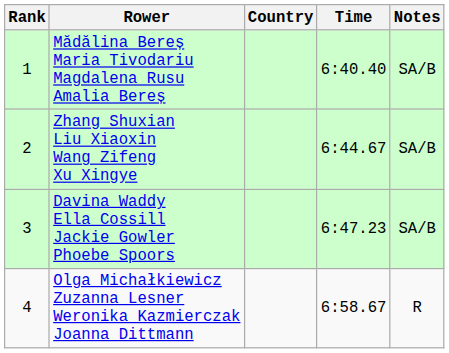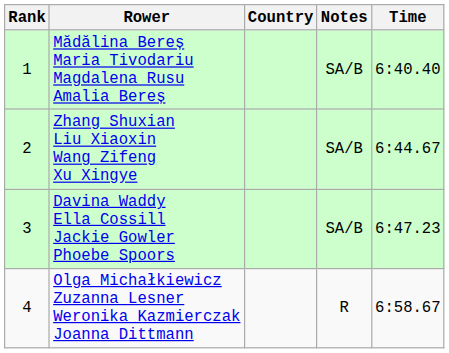 <table class="wikitable" style="text-align:center">
 <tr>
 <th>Rank</th>
 <th>Rower</th>
 <th>Country</th>
+<th>Notes</th>
 <th>Time</th>
-<th>Notes</th>
 </tr>
 <tr bgcolor=ccffcc>
 <td>1</td>
 <td align="left"><a href='#'>Mădălina Bereș</a><br><a href='#'>Maria Tivodariu</a><br><a href='#'>Magdalena Rusu</a><br><a href='#'>Amalia Bereș</a></td>
 <td align="left"></td>
+<td>SA/B</td>
 <td>6:40.40</td>
-<td>SA/B</td>
 </tr>
 <tr bgcolor=ccffcc>
 <td>2</td>
 <td align="left"><a href='#'>Zhang Shuxian</a><br><a href='#'>Liu Xiaoxin</a><br><a href='#'>Wang Zifeng</a><br><a href='#'>Xu Xingye</a></td>
 <td align="left"></td>
+<td>SA/B</td>
 <td>6:44.67</td>
-<td>SA/B</td>
 </tr>
 <tr bgcolor=ccffcc>
 <td>3</td>
 <td align="left"><a href='#'>Davina Waddy</a><br><a href='#'>Ella Cossill</a><br><a href='#'>Jackie Gowler</a><br><a href='#'>Phoebe Spoors</a></td>
 <td align="left"></td>
+<td>SA/B</td>
 <td>6:47.23</td>
-<td>SA/B</td>
 </tr>
 <tr>
 <td>4</td>
 <td align="left"><a href='#'>Olga Michałkiewicz</a><br><a href='#'>Zuzanna Lesner</a><br><a href='#'>Weronika Kazmierczak</a><br><a href='#'>Joanna Dittmann</a></td>
 <td align="left"></td>
+<td>R</td>
 <td>6:58.67</td>
-<td>R</td>
 </tr>
 </table>
